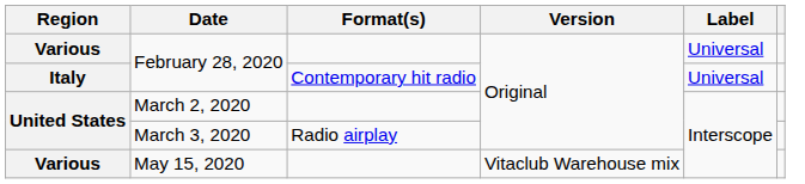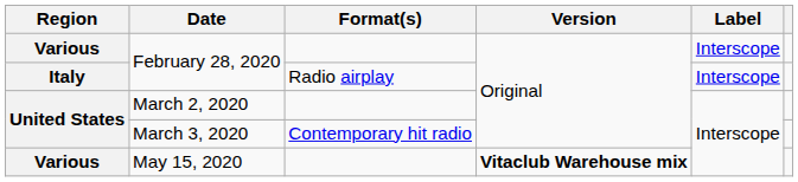 <table class="wikitable plainrowheaders">
 <tr>
 <th scope="col">Region</th>
 <th scope="col">Date</th>
 <th scope="col">Format(s)</th>
 <th scope="col">Version</th>
 <th scope="col">Label</th>
 <th scope="col" class="unsortable"></th>
 </tr>
 <tr>
 <th scope="row">Various</th>
 <td rowspan="2">February 28, 2020</td>
 <td></td>
 <td rowspan="4">Original</td>
-<td><a href='#'>Universal</a></td>
+<td><a href='#'>Interscope</a></td>
 <td align="center"><br></td>
 </tr>
 <tr>
 <th scope="row">Italy</th>
-<td><a href='#'>Contemporary hit radio</a></td>
-<td><a href='#'>Universal</a></td>
+<td>Radio <a href='#'>airplay</a></td>
+<td><a href='#'>Interscope</a></td>
 <td align="center"></td>
 </tr>
 <tr>
 <th scope="row" rowspan="2">United States</th>
 <td>March 2, 2020</td>
 <td></td>
 <td rowspan="3">Interscope</td>
 <td align="center"></td>
 </tr>
 <tr>
 <td>March 3, 2020</td>
-<td>Radio <a href='#'>airplay</a></td>
+<td><a href='#'>Contemporary hit radio</a></td>
 <td align="center"></td>
 </tr>
 <tr>
 <th scope="row">Various</th>
 <td>May 15, 2020</td>
 <td></td>
-<td>Vitaclub Warehouse mix</td>
+<td><strong>Vitaclub Warehouse mix</strong></td>
 <td align="center"></td>
 </tr>
 </table>
